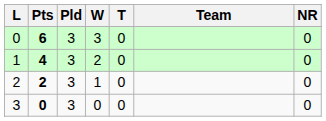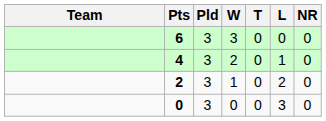 <table class="wikitable" style="text-align:center;">
 <tr>
-<th width=20 abbr="Lost">L</th>
+<th width=175>Team</th>
 <th width=20 abbr="Points">Pts</th>
 <th width=20 abbr="Played">Pld</th>
 <th width=20 abbr="Won">W</th>
 <th width=20 abbr="Tied">T</th>
-<th width=175>Team</th>
+<th width=20 abbr="Lost">L</th>
 <th width=20 abbr="No result">NR</th>
 </tr>
 <tr style="background:#ccffcc;">
-<td>0</td>
+<td style="text-align:left;"></td>
 <td><strong>6</strong></td>
 <td>3</td>
 <td>3</td>
 <td>0</td>
-<td style="text-align:left;"></td>
+<td>0</td>
 <td>0</td>
 </tr>
 <tr style="background:#ccffcc;">
-<td>1</td>
+<td style="text-align:left;"></td>
 <td><strong>4</strong></td>
 <td>3</td>
 <td>2</td>
 <td>0</td>
-<td style="text-align:left;"></td>
+<td>1</td>
 <td>0</td>
 </tr>
 <tr style="background:#f9f9f9;">
-<td>2</td>
+<td style="text-align:left;"></td>
 <td><strong>2</strong></td>
 <td>3</td>
 <td>1</td>
 <td>0</td>
-<td style="text-align:left;"></td>
+<td>2</td>
 <td>0</td>
 </tr>
 <tr style="background:#f9f9f9;">
-<td>3</td>
+<td style="text-align:left;"></td>
 <td><strong>0</strong></td>
 <td>3</td>
 <td>0</td>
 <td>0</td>
-<td style="text-align:left;"></td>
+<td>3</td>
 <td>0</td>
 </tr>
 </table>
